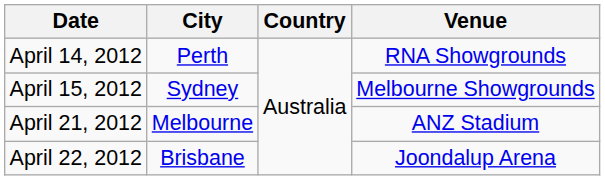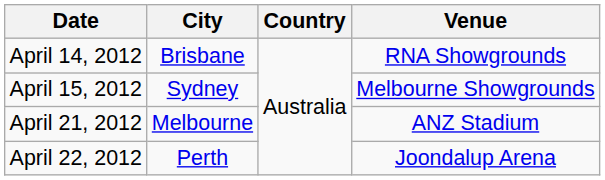 <table class="wikitable" style="text-align:center;">
 <tr>
 <th>Date</th>
 <th>City</th>
 <th>Country</th>
 <th>Venue</th>
 </tr>
 <tr>
 <td>April 14, 2012</td>
-<td><a href='#'>Perth</a></td>
+<td><a href='#'>Brisbane</a></td>
 <td rowspan="4">Australia</td>
 <td><a href='#'>RNA Showgrounds</a></td>
 </tr>
 <tr>
 <td>April 15, 2012</td>
 <td><a href='#'>Sydney</a></td>
 <td><a href='#'>Melbourne Showgrounds</a></td>
 </tr>
 <tr>
 <td>April 21, 2012</td>
 <td><a href='#'>Melbourne</a></td>
 <td><a href='#'>ANZ Stadium</a></td>
 </tr>
 <tr>
 <td>April 22, 2012</td>
-<td><a href='#'>Brisbane</a></td>
+<td><a href='#'>Perth</a></td>
 <td><a href='#'>Joondalup Arena</a></td>
 </tr>
 </table>
